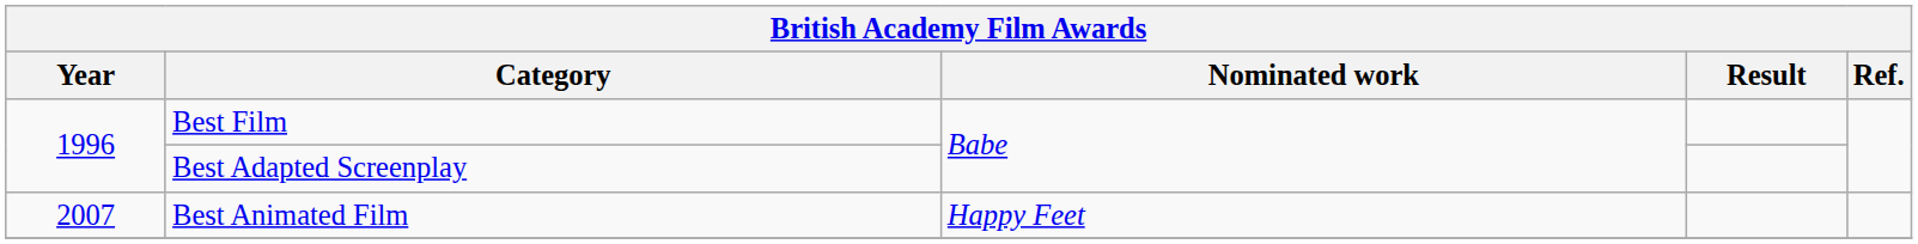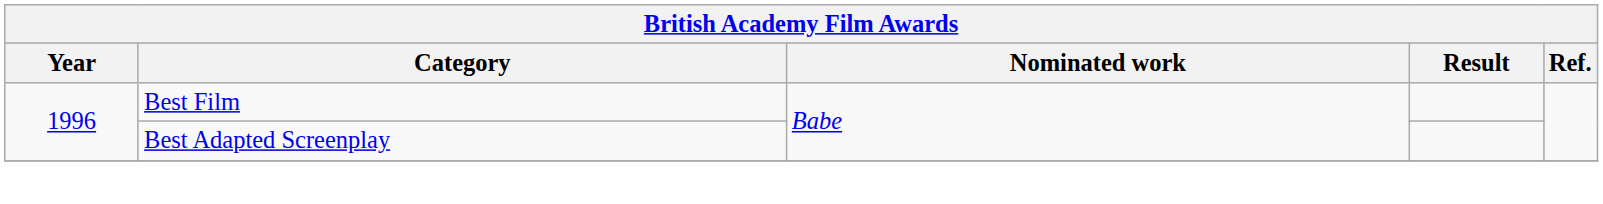 <table class=wikitable>
 <tr>
 <th colspan=5><a href='#'>British Academy Film Awards</a></th>
 </tr>
 <tr>
 <th scope="col" style="width:5em;">Year</th>
 <th scope="col" style="width:26em;">Category</th>
 <th scope="col" style="width:25em;">Nominated work</th>
 <th scope="col" style="width:5em;">Result</th>
 <th>Ref.</th>
 </tr>
 <tr>
 <td style="text-align:center;", rowspan="2"><a href='#'>1996</a></td>
 <td><a href='#'>Best Film</a></td>
 <td rowspan="2"><em><a href='#'>Babe</a></em></td>
 <td></td>
 <td rowspan=2></td>
 </tr>
 <tr>
 <td><a href='#'>Best Adapted Screenplay</a></td>
 <td></td>
 </tr>
 <tr>
-<td style="text-align:center;"><a href='#'>2007</a></td>
-<td><a href='#'>Best Animated Film</a></td>
-<td><em><a href='#'>Happy Feet</a></em></td>
-<td></td>
-<td></td>
-</tr>
-<tr>
 </tr>
 </table>
